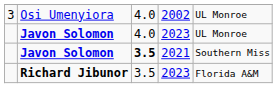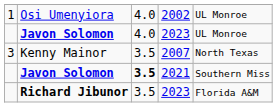 <table class="wikitable">
 <tr>
 </tr>
 <tr>
-<td>3</td>
+<td>1</td>
 <td><a href='#'>Osi Umenyiora</a></td>
 <td>4.0</td>
 <td><a href='#'>2002</a></td>
 <td style="font-size:80%;">UL Monroe</td>
 </tr>
 <tr>
 <td></td>
 <td><strong><a href='#'>Javon Solomon</a></strong></td>
 <td>4.0</td>
 <td><a href='#'>2023</a></td>
 <td style="font-size:80%;">UL Monroe</td>
+</tr>
+<tr>
+<td>3</td>
+<td>Kenny Mainor</td>
+<td>3.5</td>
+<td><a href='#'>2007</a></td>
+<td style="font-size:80%;">North Texas</td>
 </tr>
 <tr>
 <td></td>
 <td><strong><a href='#'>Javon Solomon</a></strong></td>
 <td><strong>3.5</strong></td>
 <td><a href='#'>2021</a></td>
 <td style="font-size:80%;">Southern Miss</td>
 </tr>
 <tr>
 <td></td>
 <td><strong>Richard Jibunor</strong></td>
 <td>3.5</td>
 <td><a href='#'>2023</a></td>
 <td style="font-size:80%;">Florida A&M</td>
 </tr>
 </table>
